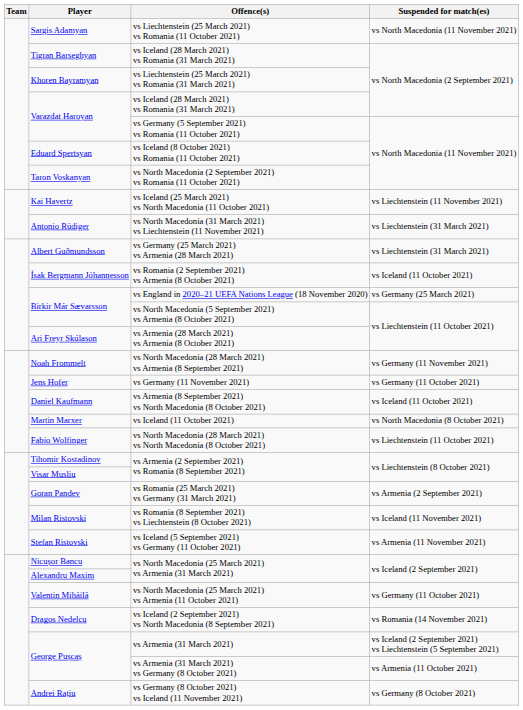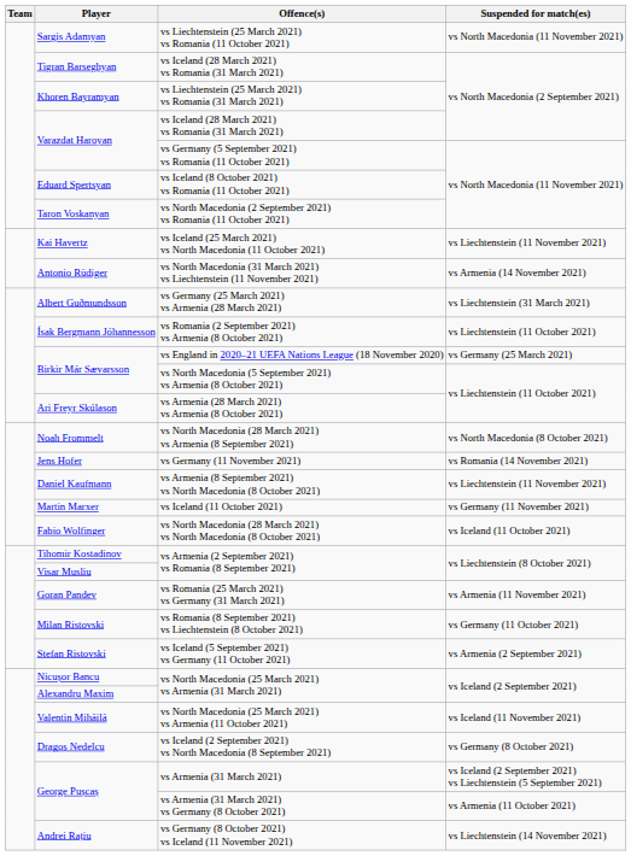 <table class="wikitable" style="font-size:90%">
 <tr>
 <th>Team</th>
 <th>Player</th>
 <th>Offence(s)</th>
 <th>Suspended for match(es)</th>
 </tr>
 <tr>
 <td rowspan=7></td>
 <td><a href='#'>Sargis Adamyan</a></td>
 <td> vs Liechtenstein (25 March 2021)<br> vs Romania (11 October 2021)</td>
 <td>vs North Macedonia (11 November 2021)</td>
 </tr>
 <tr>
 <td><a href='#'>Tigran Barseghyan</a></td>
 <td> vs Iceland (28 March 2021)<br> vs Romania (31 March 2021)</td>
 <td rowspan=3>vs North Macedonia (2 September 2021)</td>
 </tr>
 <tr>
 <td><a href='#'>Khoren Bayramyan</a></td>
 <td> vs Liechtenstein (25 March 2021)<br> vs Romania (31 March 2021)</td>
 </tr>
 <tr>
 <td rowspan=2><a href='#'>Varazdat Haroyan</a></td>
 <td> vs Iceland (28 March 2021)<br> vs Romania (31 March 2021)</td>
 </tr>
 <tr>
 <td> vs Germany (5 September 2021)<br> vs Romania (11 October 2021)</td>
 <td rowspan=3>vs North Macedonia (11 November 2021)</td>
 </tr>
 <tr>
 <td><a href='#'>Eduard Spertsyan</a></td>
 <td> vs Iceland (8 October 2021)<br> vs Romania (11 October 2021)</td>
 </tr>
 <tr>
 <td><a href='#'>Taron Voskanyan</a></td>
 <td> vs North Macedonia (2 September 2021)<br> vs Romania (11 October 2021)</td>
 </tr>
 <tr>
 <td rowspan=2></td>
 <td><a href='#'>Kai Havertz</a></td>
 <td> vs Iceland (25 March 2021)<br> vs North Macedonia (11 October 2021)</td>
 <td>vs Liechtenstein (11 November 2021)</td>
 </tr>
 <tr>
 <td><a href='#'>Antonio Rüdiger</a></td>
 <td> vs North Macedonia (31 March 2021)<br> vs Liechtenstein (11 November 2021)</td>
-<td>vs Liechtenstein (31 March 2021)</td>
+<td>vs Armenia (14 November 2021)</td>
 </tr>
 <tr>
 <td rowspan=5></td>
 <td><a href='#'>Albert Guðmundsson</a></td>
 <td> vs Germany (25 March 2021)<br> vs Armenia (28 March 2021)</td>
 <td>vs Liechtenstein (31 March 2021)</td>
 </tr>
 <tr>
 <td><a href='#'>Ísak Bergmann Jóhannesson</a></td>
 <td> vs Romania (2 September 2021)<br> vs Armenia (8 October 2021)</td>
-<td>vs Iceland (11 October 2021)</td>
+<td>vs Liechtenstein (11 October 2021)</td>
 </tr>
 <tr>
 <td rowspan=2><a href='#'>Birkir Már Sævarsson</a></td>
 <td> vs England in <a href='#'>2020–21 UEFA Nations League</a> (18 November 2020)</td>
 <td>vs Germany (25 March 2021)</td>
 </tr>
 <tr>
 <td> vs North Macedonia (5 September 2021)<br> vs Armenia (8 October 2021)</td>
 <td rowspan=2>vs Liechtenstein (11 October 2021)</td>
 </tr>
 <tr>
 <td><a href='#'>Ari Freyr Skúlason</a></td>
 <td> vs Armenia (28 March 2021)<br> vs Armenia (8 October 2021)</td>
 </tr>
 <tr>
 <td rowspan=5></td>
 <td><a href='#'>Noah Frommelt</a></td>
 <td> vs North Macedonia (28 March 2021)<br> vs Armenia (8 September 2021)</td>
-<td>vs Germany (11 November 2021)</td>
+<td>vs North Macedonia (8 October 2021)</td>
 </tr>
 <tr>
 <td><a href='#'>Jens Hofer</a></td>
 <td> vs Germany (11 November 2021)</td>
-<td>vs Germany (11 October 2021)</td>
+<td>vs Romania (14 November 2021)</td>
 </tr>
 <tr>
 <td><a href='#'>Daniel Kaufmann</a></td>
 <td> vs Armenia (8 September 2021)<br> vs North Macedonia (8 October 2021)</td>
-<td>vs Iceland (11 October 2021)</td>
+<td>vs Liechtenstein (11 November 2021)</td>
 </tr>
 <tr>
 <td><a href='#'>Martin Marxer</a></td>
 <td> vs Iceland (11 October 2021)</td>
-<td>vs North Macedonia (8 October 2021)</td>
+<td>vs Germany (11 November 2021)</td>
 </tr>
 <tr>
 <td><a href='#'>Fabio Wolfinger</a></td>
 <td> vs North Macedonia (28 March 2021)<br> vs North Macedonia (8 October 2021)</td>
-<td>vs Liechtenstein (11 October 2021)</td>
+<td>vs Iceland (11 October 2021)</td>
 </tr>
 <tr>
 <td rowspan=5></td>
 <td><a href='#'>Tihomir Kostadinov</a></td>
 <td rowspan=2> vs Armenia (2 September 2021)<br> vs Romania (8 September 2021)</td>
 <td rowspan=2>vs Liechtenstein (8 October 2021)</td>
 </tr>
 <tr>
 <td><a href='#'>Visar Musliu</a></td>
 </tr>
 <tr>
 <td><a href='#'>Goran Pandev</a></td>
 <td> vs Romania (25 March 2021)<br> vs Germany (31 March 2021)</td>
-<td>vs Armenia (2 September 2021)</td>
+<td>vs Armenia (11 November 2021)</td>
 </tr>
 <tr>
 <td><a href='#'>Milan Ristovski</a></td>
 <td> vs Romania (8 September 2021)<br> vs Liechtenstein (8 October 2021)</td>
-<td>vs Iceland (11 November 2021)</td>
+<td>vs Germany (11 October 2021)</td>
 </tr>
 <tr>
 <td><a href='#'>Stefan Ristovski</a></td>
 <td> vs Iceland (5 September 2021)<br> vs Germany (11 October 2021)</td>
-<td>vs Armenia (11 November 2021)</td>
+<td>vs Armenia (2 September 2021)</td>
 </tr>
 <tr>
 <td rowspan=7></td>
 <td><a href='#'>Nicușor Bancu</a></td>
 <td rowspan=2> vs North Macedonia (25 March 2021)<br> vs Armenia (31 March 2021)</td>
 <td rowspan=2>vs Iceland (2 September 2021)</td>
 </tr>
 <tr>
 <td><a href='#'>Alexandru Maxim</a></td>
 </tr>
 <tr>
 <td><a href='#'>Valentin Mihăilă</a></td>
 <td> vs North Macedonia (25 March 2021)<br> vs Armenia (11 October 2021)</td>
-<td>vs Germany (11 October 2021)</td>
+<td>vs Iceland (11 November 2021)</td>
 </tr>
 <tr>
 <td><a href='#'>Dragoș Nedelcu</a></td>
 <td> vs Iceland (2 September 2021)<br> vs North Macedonia (8 September 2021)</td>
-<td>vs Romania (14 November 2021)</td>
+<td>vs Germany (8 October 2021)</td>
 </tr>
 <tr>
 <td rowspan=2><a href='#'>George Pușcaș</a></td>
 <td> vs Armenia (31 March 2021)</td>
 <td>vs Iceland (2 September 2021)<br>vs Liechtenstein (5 September 2021)</td>
 </tr>
 <tr>
 <td> vs Armenia (31 March 2021)<br> vs Germany (8 October 2021)</td>
 <td>vs Armenia (11 October 2021)</td>
 </tr>
 <tr>
 <td><a href='#'>Andrei Rațiu</a></td>
 <td> vs Germany (8 October 2021)<br> vs Iceland (11 November 2021)</td>
-<td>vs Germany (8 October 2021)</td>
+<td>vs Liechtenstein (14 November 2021)</td>
 </tr>
 </table>
